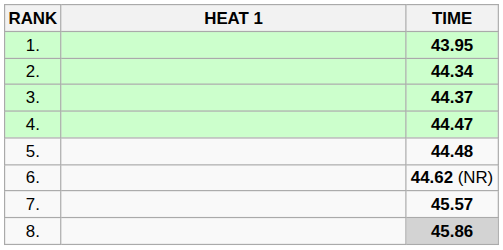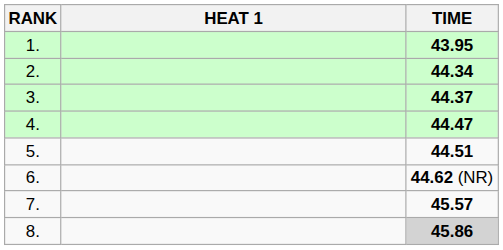 <table class="wikitable" style="border-collapse: collapse; font-size: 90%;">
 <tr>
 <th>RANK</th>
 <th style="width: 20em">HEAT 1</th>
 <th style="width: 5em">TIME</th>
 </tr>
 <tr style="background:#ccffcc;">
 <td align="center">1.</td>
 <td></td>
 <td align="center"><strong>43.95</strong></td>
 </tr>
 <tr style="background:#ccffcc;">
 <td align="center">2.</td>
 <td></td>
 <td align="center"><strong>44.34</strong></td>
 </tr>
 <tr style="background:#ccffcc;">
 <td align="center">3.</td>
 <td></td>
 <td align="center"><strong>44.37</strong></td>
 </tr>
 <tr style="background:#ccffcc;">
 <td align="center">4.</td>
 <td></td>
 <td align="center"><strong>44.47</strong></td>
 </tr>
 <tr>
 <td align="center">5.</td>
 <td></td>
-<td align="center"><strong>44.48</strong></td>
+<td align="center"><strong>44.51</strong></td>
 </tr>
 <tr>
 <td align="center">6.</td>
 <td></td>
 <td align="center"><strong>44.62</strong> (NR)</td>
 </tr>
 <tr>
 <td align="center">7.</td>
 <td></td>
 <td align="center"><strong>45.57</strong></td>
 </tr>
 <tr>
 <td align="center">8.</td>
 <td></td>
 <td align="center" style="background: lightgrey;"><strong>45.86</strong></td>
 </tr>
 </table>
